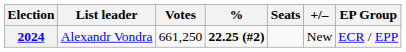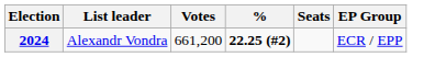 <table class="wikitable" style="text-align:center;">
 <tr>
 <th>Election</th>
 <th>List leader</th>
 <th>Votes</th>
 <th>%</th>
 <th>Seats</th>
-<th>+/–</th>
 <th>EP Group</th>
 </tr>
 <tr>
 <th><a href='#'>2024</a></th>
 <td><a href='#'>Alexandr Vondra</a></td>
-<td>661,250</td>
+<td>661,200</td>
 <td><strong>22.25 (#2)</strong></td>
 <td></td>
-<td>New</td>
 <td><a href='#'>ECR</a> / <a href='#'>EPP</a></td>
 </tr>
 </table>
